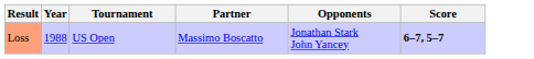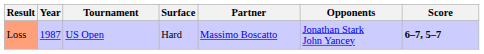 <table class="sortable wikitable">
 <tr>
 <th style="width:40px;">Result</th>
 <th style="width:30px;">Year</th>
 <th style="width:140px;">Tournament</th>
+<th style="width:50px;">Surface</th>
 <th style="width:150px;">Partner</th>
 <th style="width:150px;">Opponents</th>
 <th style="width:110px;" class="unsortable">Score</th>
 </tr>
 <tr style="background:#ccccff;">
 <td style="background:#ffa07a;">Loss</td>
-<td><a href='#'>1988</a></td>
+<td><a href='#'>1987</a></td>
 <td><a href='#'>US Open</a></td>
+<td>Hard</td>
 <td> <a href='#'>Massimo Boscatto</a></td>
 <td> <a href='#'>Jonathan Stark</a> <br>  <a href='#'>John Yancey</a></td>
 <td><strong>6–7, 5–7</strong></td>
 </tr>
 </table>
